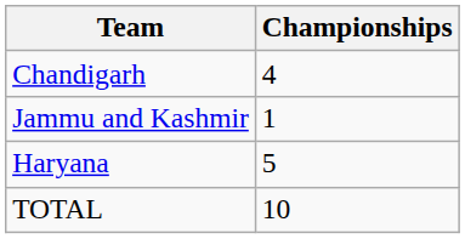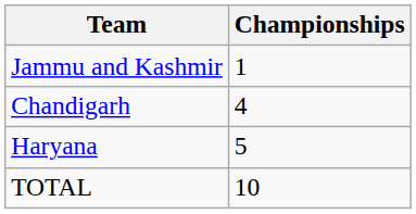 <table class="wikitable">
 <tr>
 <th>Team</th>
 <th>Championships</th>
 </tr>
 <tr>
+<td><a href='#'>Jammu and Kashmir</a></td>
+<td>1</td>
+</tr>
+<tr>
 <td><a href='#'>Chandigarh</a></td>
 <td>4</td>
-</tr>
-<tr>
-<td><a href='#'>Jammu and Kashmir</a></td>
-<td>1</td>
 </tr>
 <tr>
 <td><a href='#'>Haryana</a></td>
 <td>5</td>
 </tr>
 <tr>
 <td>TOTAL</td>
 <td>10</td>
 </tr>
 </table>
